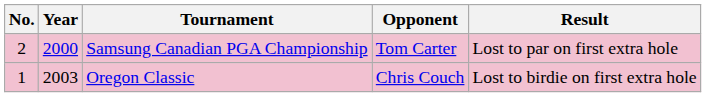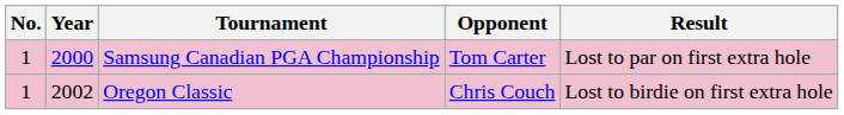 <table class="wikitable" style="font-size:95%;">
 <tr>
 <th>No.</th>
 <th>Year</th>
 <th>Tournament</th>
 <th>Opponent</th>
 <th>Result</th>
 </tr>
 <tr style="background:#F2C1D1;">
-<td align=center>2</td>
+<td align=center>1</td>
 <td><a href='#'>2000</a></td>
 <td><a href='#'>Samsung Canadian PGA Championship</a></td>
 <td> <a href='#'>Tom Carter</a></td>
 <td>Lost to par on first extra hole</td>
 </tr>
 <tr style="background:#F2C1D1;">
 <td align=center>1</td>
-<td>2003</td>
+<td>2002</td>
 <td><a href='#'>Oregon Classic</a></td>
 <td> <a href='#'>Chris Couch</a></td>
 <td>Lost to birdie on first extra hole</td>
 </tr>
 </table>
